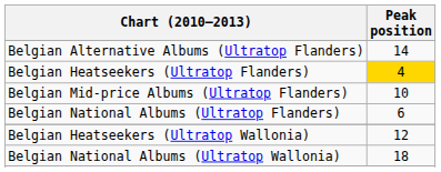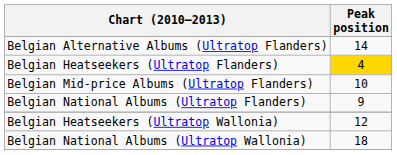 <table class="wikitable sortable">
 <tr>
 <th>Chart (2010–2013)</th>
 <th>Peak<br>position</th>
 </tr>
 <tr>
 </tr>
 <tr>
 <td>Belgian Alternative Albums (<a href='#'>Ultratop</a> Flanders)</td>
 <td align=center>14</td>
 </tr>
 <tr>
 <td>Belgian Heatseekers (<a href='#'>Ultratop</a> Flanders)</td>
 <td align=center style="background: gold;">4</td>
 </tr>
 <tr>
 <td>Belgian Mid-price Albums (<a href='#'>Ultratop</a> Flanders)</td>
 <td align=center>10</td>
 </tr>
 <tr>
 <td>Belgian National Albums (<a href='#'>Ultratop</a> Flanders)</td>
-<td align=center>6</td>
+<td align=center>9</td>
 </tr>
 <tr>
 </tr>
 <tr>
 <td>Belgian Heatseekers (<a href='#'>Ultratop</a> Wallonia)</td>
 <td align=center>12</td>
 </tr>
 <tr>
 <td>Belgian National Albums (<a href='#'>Ultratop</a> Wallonia)</td>
 <td align=center>18</td>
 </tr>
 <tr>
 </tr>
 <tr>
 </tr>
 </table>
